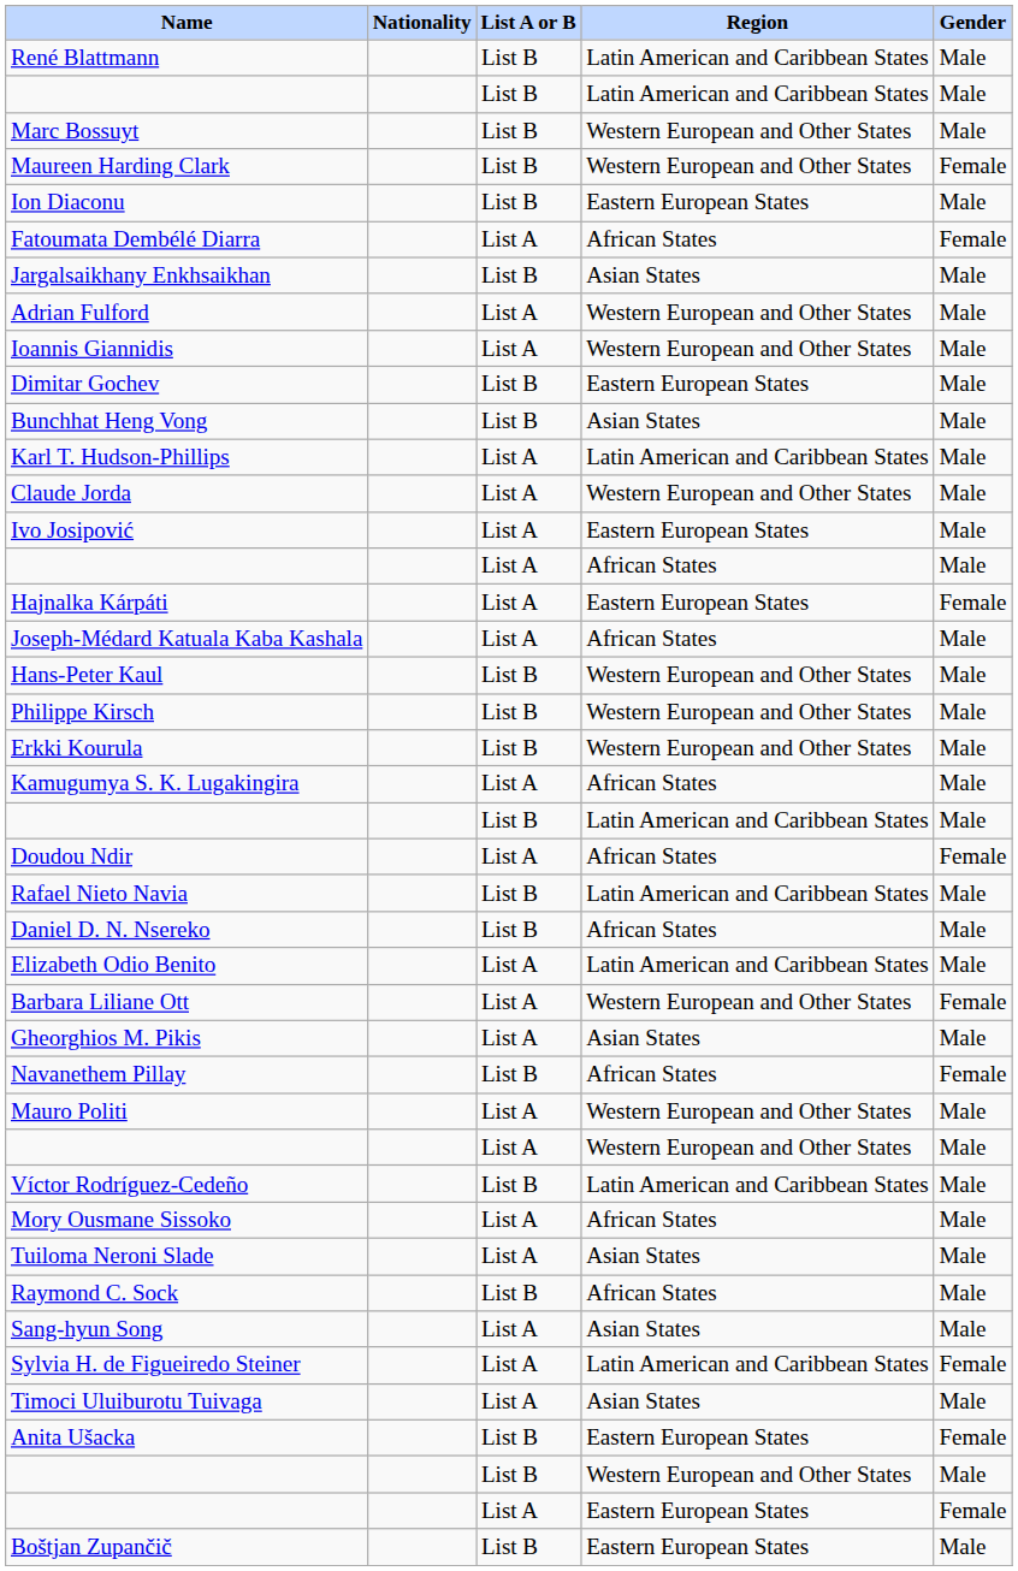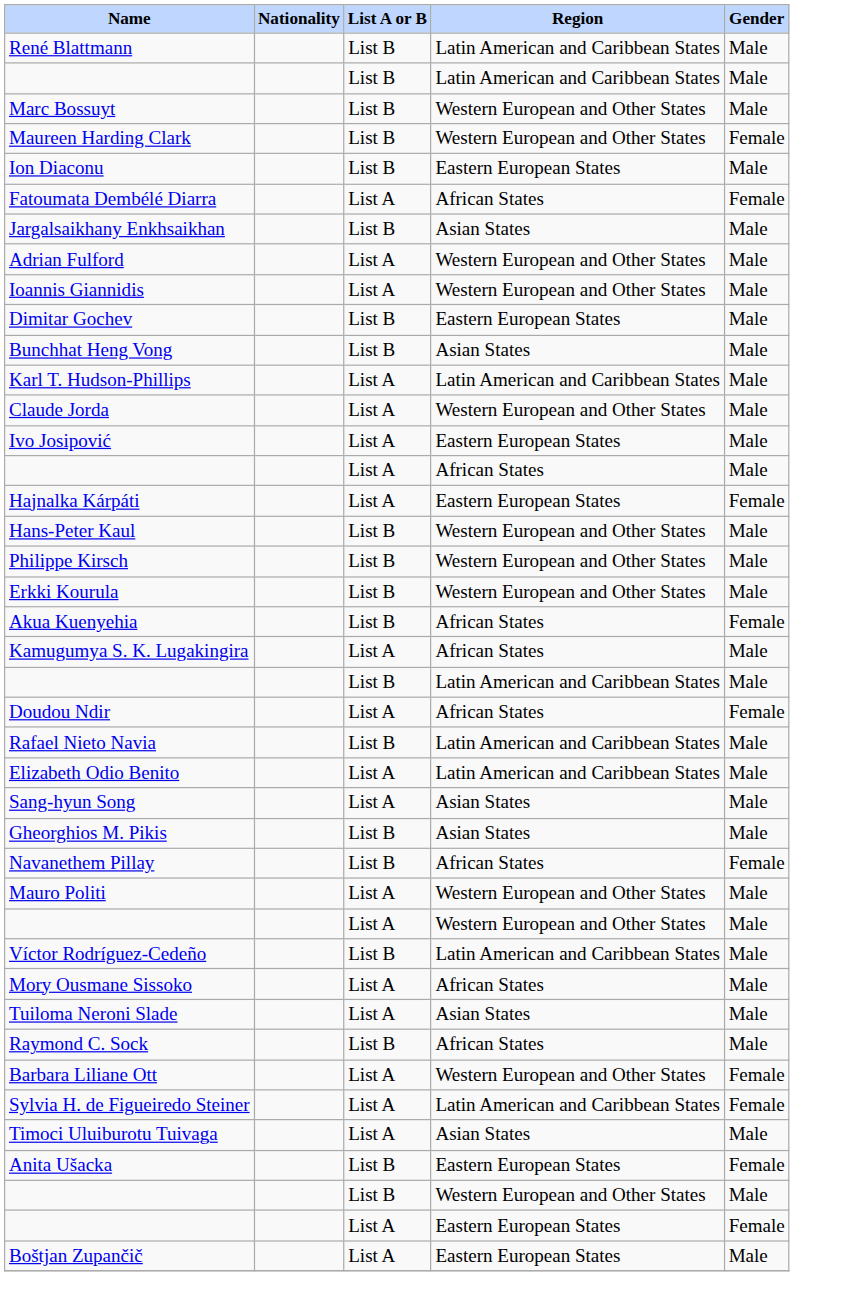 <table class="wikitable">
 <tr bgcolor=#BFD7FF align="center" style="font-size:90%;">
 <td><strong>Name</strong></td>
 <td><strong>Nationality</strong></td>
 <td><strong>List A or B</strong></td>
 <td><strong>Region</strong></td>
 <td><strong>Gender</strong></td>
 </tr>
 <tr>
 <td><a href='#'>René Blattmann</a></td>
 <td></td>
 <td>List B</td>
 <td>Latin American and Caribbean States</td>
 <td>Male</td>
 </tr>
 <tr>
 <td></td>
 <td></td>
 <td>List B</td>
 <td>Latin American and Caribbean States</td>
 <td>Male</td>
 </tr>
 <tr>
 <td><a href='#'>Marc Bossuyt</a></td>
 <td></td>
 <td>List B</td>
 <td>Western European and Other States</td>
 <td>Male</td>
 </tr>
 <tr>
 <td><a href='#'>Maureen Harding Clark</a></td>
 <td></td>
 <td>List B</td>
 <td>Western European and Other States</td>
 <td>Female</td>
 </tr>
 <tr>
 <td><a href='#'>Ion Diaconu</a></td>
 <td></td>
 <td>List B</td>
 <td>Eastern European States</td>
 <td>Male</td>
 </tr>
 <tr>
 <td><a href='#'>Fatoumata Dembélé Diarra</a></td>
 <td></td>
 <td>List A</td>
 <td>African States</td>
 <td>Female</td>
 </tr>
 <tr>
 <td><a href='#'>Jargalsaikhany Enkhsaikhan</a></td>
 <td></td>
 <td>List B</td>
 <td>Asian States</td>
 <td>Male</td>
 </tr>
 <tr>
 <td><a href='#'>Adrian Fulford</a></td>
 <td></td>
 <td>List A</td>
 <td>Western European and Other States</td>
 <td>Male</td>
 </tr>
 <tr>
 <td><a href='#'>Ioannis Giannidis</a></td>
 <td></td>
 <td>List A</td>
 <td>Western European and Other States</td>
 <td>Male</td>
 </tr>
 <tr>
 <td><a href='#'>Dimitar Gochev</a></td>
 <td></td>
 <td>List B</td>
 <td>Eastern European States</td>
 <td>Male</td>
 </tr>
 <tr>
 <td><a href='#'>Bunchhat Heng Vong</a></td>
 <td></td>
 <td>List B</td>
 <td>Asian States</td>
 <td>Male</td>
 </tr>
 <tr>
 <td><a href='#'>Karl T. Hudson-Phillips</a></td>
 <td></td>
 <td>List A</td>
 <td>Latin American and Caribbean States</td>
 <td>Male</td>
 </tr>
 <tr>
 <td><a href='#'>Claude Jorda</a></td>
 <td></td>
 <td>List A</td>
 <td>Western European and Other States</td>
 <td>Male</td>
 </tr>
 <tr>
 <td><a href='#'>Ivo Josipović</a></td>
 <td></td>
 <td>List A</td>
 <td>Eastern European States</td>
 <td>Male</td>
 </tr>
 <tr>
 <td></td>
 <td></td>
 <td>List A</td>
 <td>African States</td>
 <td>Male</td>
 </tr>
 <tr>
 <td><a href='#'>Hajnalka Kárpáti</a></td>
 <td></td>
 <td>List A</td>
 <td>Eastern European States</td>
 <td>Female</td>
 </tr>
 <tr>
-<td><a href='#'>Joseph-Médard Katuala Kaba Kashala</a></td>
-<td></td>
-<td>List A</td>
-<td>African States</td>
-<td>Male</td>
-</tr>
-<tr>
 <td><a href='#'>Hans-Peter Kaul</a></td>
 <td></td>
 <td>List B</td>
 <td>Western European and Other States</td>
 <td>Male</td>
 </tr>
 <tr>
 <td><a href='#'>Philippe Kirsch</a></td>
 <td></td>
 <td>List B</td>
 <td>Western European and Other States</td>
 <td>Male</td>
 </tr>
 <tr>
 <td><a href='#'>Erkki Kourula</a></td>
 <td></td>
 <td>List B</td>
 <td>Western European and Other States</td>
 <td>Male</td>
+</tr>
+<tr>
+<td><a href='#'>Akua Kuenyehia</a></td>
+<td></td>
+<td>List B</td>
+<td>African States</td>
+<td>Female</td>
 </tr>
 <tr>
 <td><a href='#'>Kamugumya S. K. Lugakingira</a></td>
 <td></td>
 <td>List A</td>
 <td>African States</td>
 <td>Male</td>
 </tr>
 <tr>
 <td></td>
 <td></td>
 <td>List B</td>
 <td>Latin American and Caribbean States</td>
 <td>Male</td>
 </tr>
 <tr>
 <td><a href='#'>Doudou Ndir</a></td>
 <td></td>
 <td>List A</td>
 <td>African States</td>
 <td>Female</td>
 </tr>
 <tr>
 <td><a href='#'>Rafael Nieto Navia</a></td>
 <td></td>
 <td>List B</td>
 <td>Latin American and Caribbean States</td>
 <td>Male</td>
 </tr>
 <tr>
-<td><a href='#'>Daniel D. N. Nsereko</a></td>
-<td></td>
-<td>List B</td>
-<td>African States</td>
-<td>Male</td>
-</tr>
-<tr>
 <td><a href='#'>Elizabeth Odio Benito</a></td>
 <td></td>
 <td>List A</td>
 <td>Latin American and Caribbean States</td>
 <td>Male</td>
 </tr>
 <tr>
-<td><a href='#'>Barbara Liliane Ott</a></td>
+<td><a href='#'>Sang-hyun Song</a></td>
 <td></td>
 <td>List A</td>
-<td>Western European and Other States</td>
-<td>Female</td>
+<td>Asian States</td>
+<td>Male</td>
 </tr>
 <tr>
 <td><a href='#'>Gheorghios M. Pikis</a></td>
 <td></td>
-<td>List A</td>
+<td>List B</td>
 <td>Asian States</td>
 <td>Male</td>
 </tr>
 <tr>
 <td><a href='#'>Navanethem Pillay</a></td>
 <td></td>
 <td>List B</td>
 <td>African States</td>
 <td>Female</td>
 </tr>
 <tr>
 <td><a href='#'>Mauro Politi</a></td>
 <td></td>
 <td>List A</td>
 <td>Western European and Other States</td>
 <td>Male</td>
 </tr>
 <tr>
 <td></td>
 <td></td>
 <td>List A</td>
 <td>Western European and Other States</td>
 <td>Male</td>
 </tr>
 <tr>
 <td><a href='#'>Víctor Rodríguez-Cedeño</a></td>
 <td></td>
 <td>List B</td>
 <td>Latin American and Caribbean States</td>
 <td>Male</td>
 </tr>
 <tr>
 <td><a href='#'>Mory Ousmane Sissoko</a></td>
 <td></td>
 <td>List A</td>
 <td>African States</td>
 <td>Male</td>
 </tr>
 <tr>
 <td><a href='#'>Tuiloma Neroni Slade</a></td>
 <td></td>
 <td>List A</td>
 <td>Asian States</td>
 <td>Male</td>
 </tr>
 <tr>
 <td><a href='#'>Raymond C. Sock</a></td>
 <td></td>
 <td>List B</td>
 <td>African States</td>
 <td>Male</td>
 </tr>
 <tr>
-<td><a href='#'>Sang-hyun Song</a></td>
+<td><a href='#'>Barbara Liliane Ott</a></td>
 <td></td>
 <td>List A</td>
-<td>Asian States</td>
-<td>Male</td>
+<td>Western European and Other States</td>
+<td>Female</td>
 </tr>
 <tr>
 <td><a href='#'>Sylvia H. de Figueiredo Steiner</a></td>
 <td></td>
 <td>List A</td>
 <td>Latin American and Caribbean States</td>
 <td>Female</td>
 </tr>
 <tr>
 <td><a href='#'>Timoci Uluiburotu Tuivaga</a></td>
 <td></td>
 <td>List A</td>
 <td>Asian States</td>
 <td>Male</td>
 </tr>
 <tr>
 <td><a href='#'>Anita Ušacka</a></td>
 <td></td>
 <td>List B</td>
 <td>Eastern European States</td>
 <td>Female</td>
 </tr>
 <tr>
 <td></td>
 <td></td>
 <td>List B</td>
 <td>Western European and Other States</td>
 <td>Male</td>
 </tr>
 <tr>
 <td></td>
 <td></td>
 <td>List A</td>
 <td>Eastern European States</td>
 <td>Female</td>
 </tr>
 <tr>
 <td><a href='#'>Boštjan Zupančič</a></td>
 <td></td>
-<td>List B</td>
+<td>List A</td>
 <td>Eastern European States</td>
 <td>Male</td>
 </tr>
 <tr>
 </tr>
 </table>
